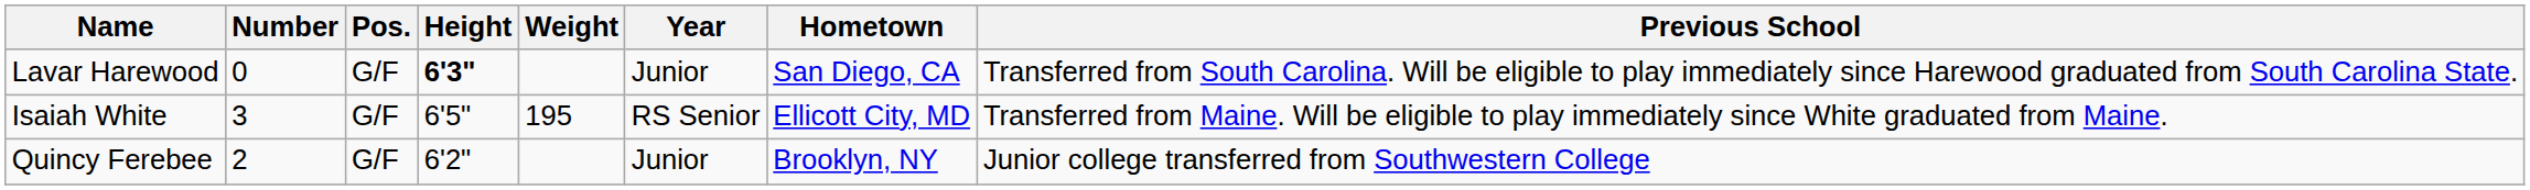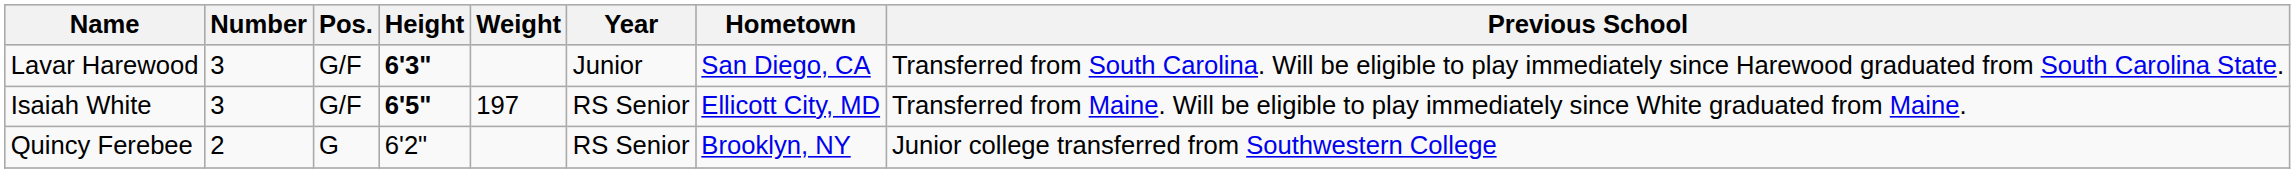 <table class="wikitable sortable" border="1">
 <tr>
 <th>Name</th>
 <th>Number</th>
 <th>Pos.</th>
 <th>Height</th>
 <th>Weight</th>
 <th>Year</th>
 <th>Hometown</th>
 <th class="unsortable">Previous School</th>
 </tr>
 <tr>
 <td>Lavar Harewood</td>
-<td>0</td>
+<td>3</td>
 <td>G/F</td>
 <td><strong>6'3"</strong></td>
 <td></td>
 <td>Junior</td>
 <td><a href='#'>San Diego, CA</a></td>
 <td>Transferred from <a href='#'>South Carolina</a>. Will be eligible to play immediately since Harewood graduated from <a href='#'>South Carolina State</a>.</td>
 </tr>
 <tr>
 <td>Isaiah White</td>
 <td>3</td>
 <td>G/F</td>
-<td>6'5"</td>
-<td>195</td>
+<td><strong>6'5"</strong></td>
+<td>197</td>
 <td>RS Senior</td>
 <td><a href='#'>Ellicott City, MD</a></td>
 <td>Transferred from <a href='#'>Maine</a>. Will be eligible to play immediately since White graduated from <a href='#'>Maine</a>.</td>
 </tr>
 <tr>
 <td>Quincy Ferebee</td>
 <td>2</td>
-<td>G/F</td>
+<td>G</td>
 <td>6'2"</td>
 <td></td>
-<td>Junior</td>
+<td>RS Senior</td>
 <td><a href='#'>Brooklyn, NY</a></td>
 <td>Junior college transferred from <a href='#'>Southwestern College</a></td>
 </tr>
 </table>
